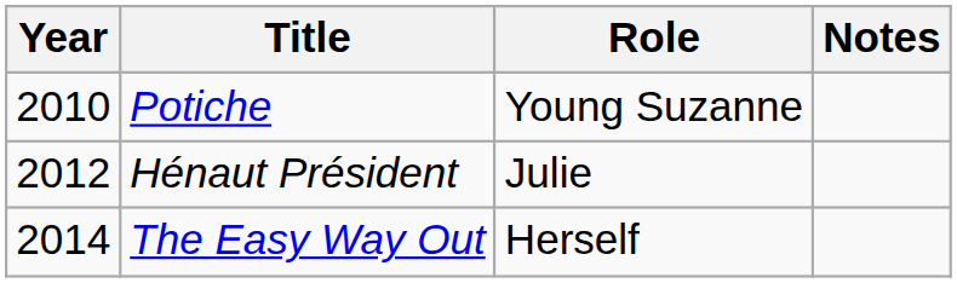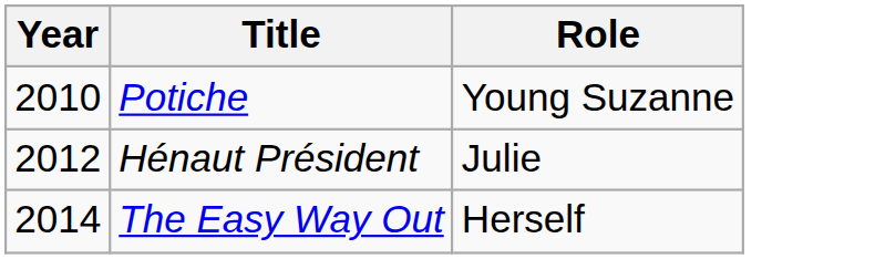 <table class="wikitable sortable">
 <tr>
 <th>Year</th>
 <th>Title</th>
 <th>Role</th>
-<th class="unsortable">Notes</th>
 </tr>
 <tr>
 <td>2010</td>
 <td><em><a href='#'>Potiche</a></em></td>
 <td>Young Suzanne</td>
-<td></td>
 </tr>
 <tr>
 <td>2012</td>
 <td><em>Hénaut Président</em></td>
 <td>Julie</td>
-<td></td>
 </tr>
 <tr>
 <td>2014</td>
 <td><em><a href='#'>The Easy Way Out</a></em></td>
 <td>Herself</td>
-<td></td>
 </tr>
 </table>
